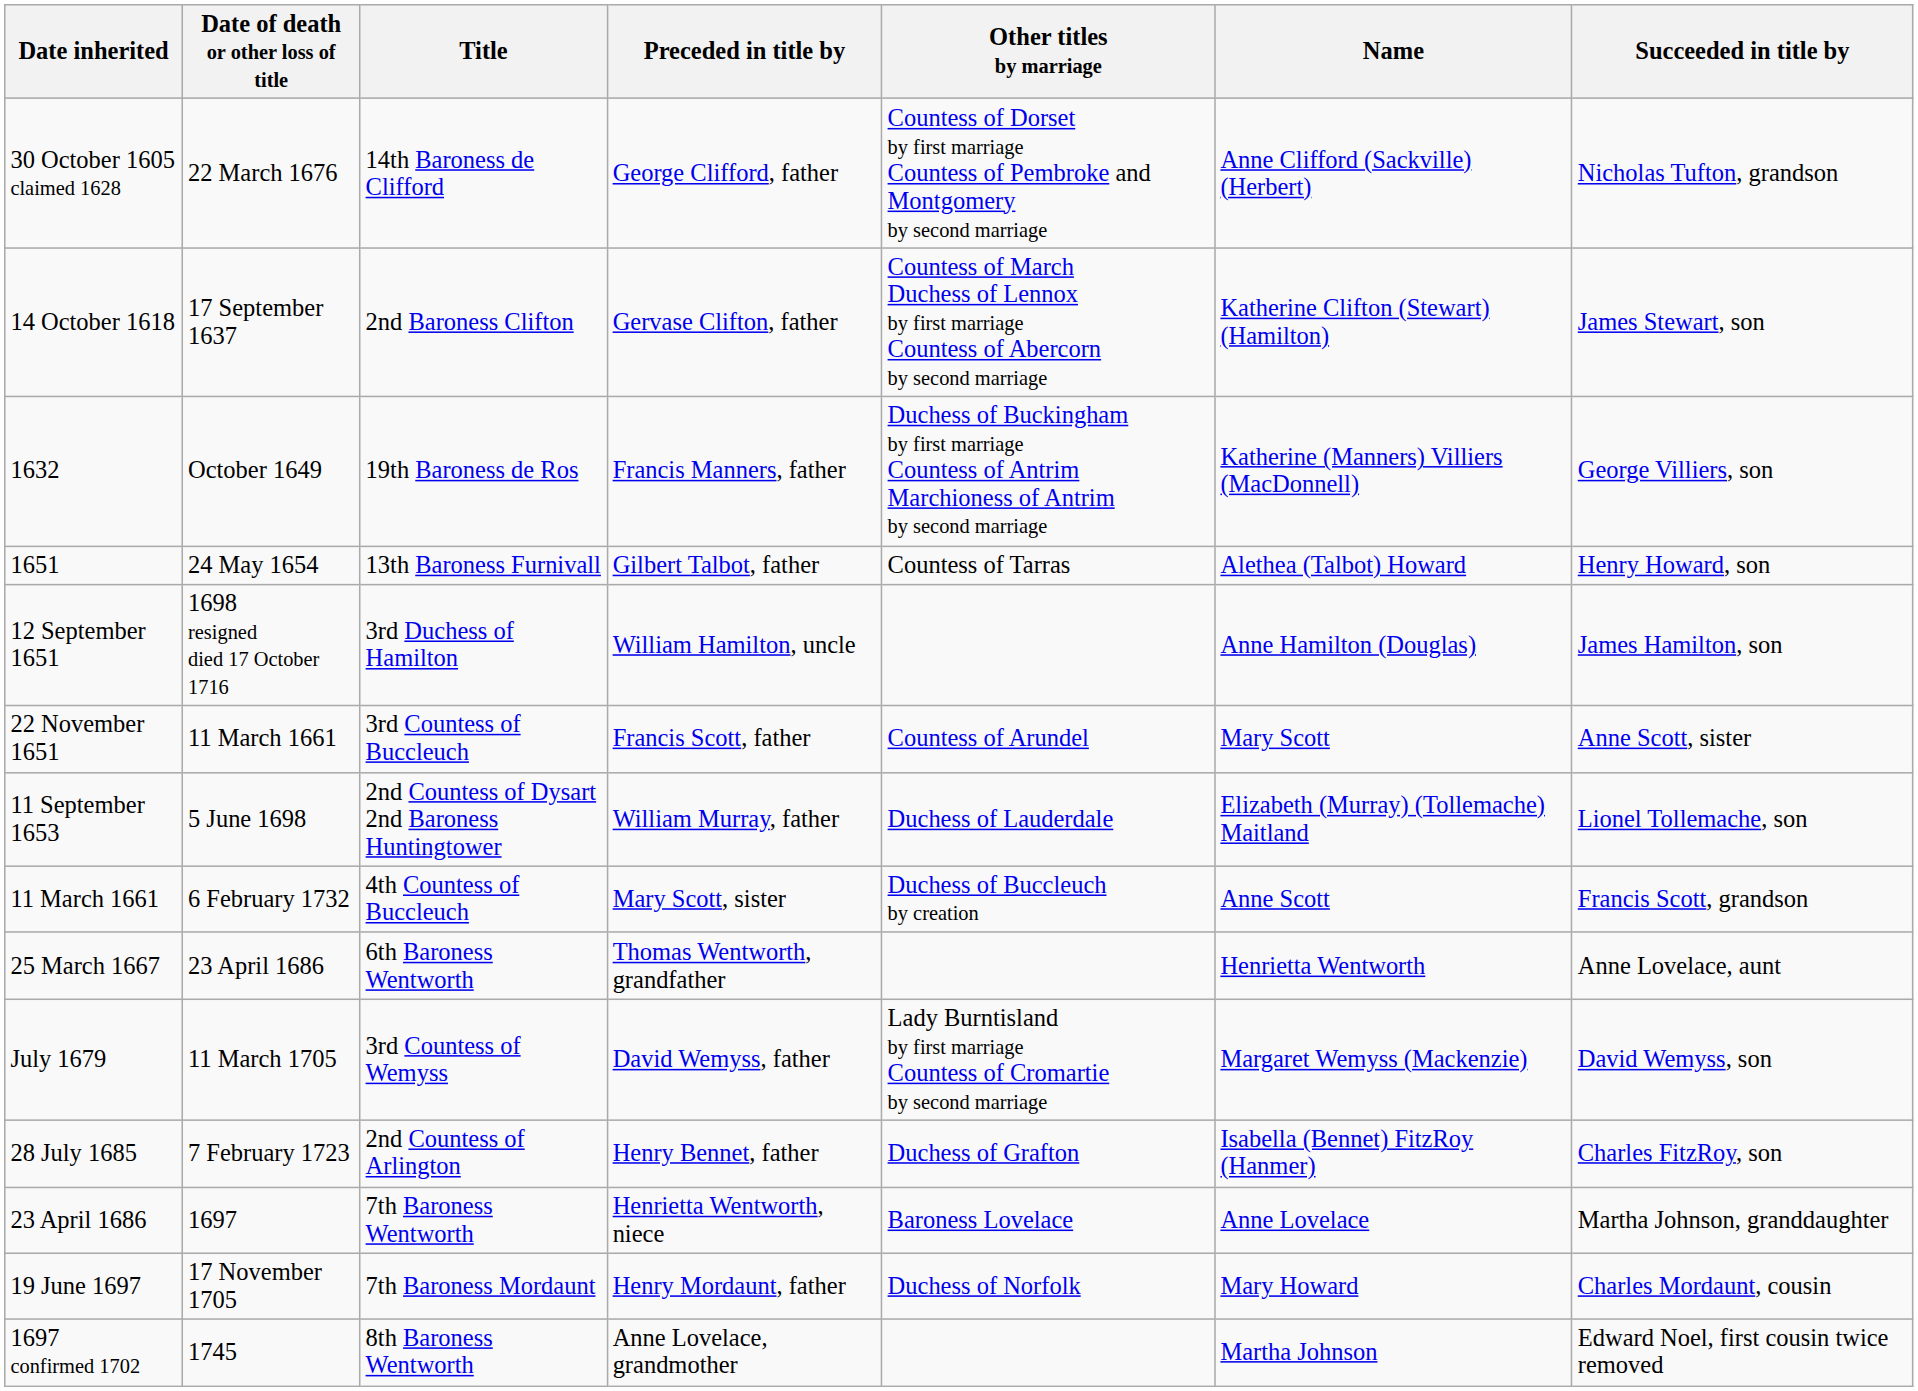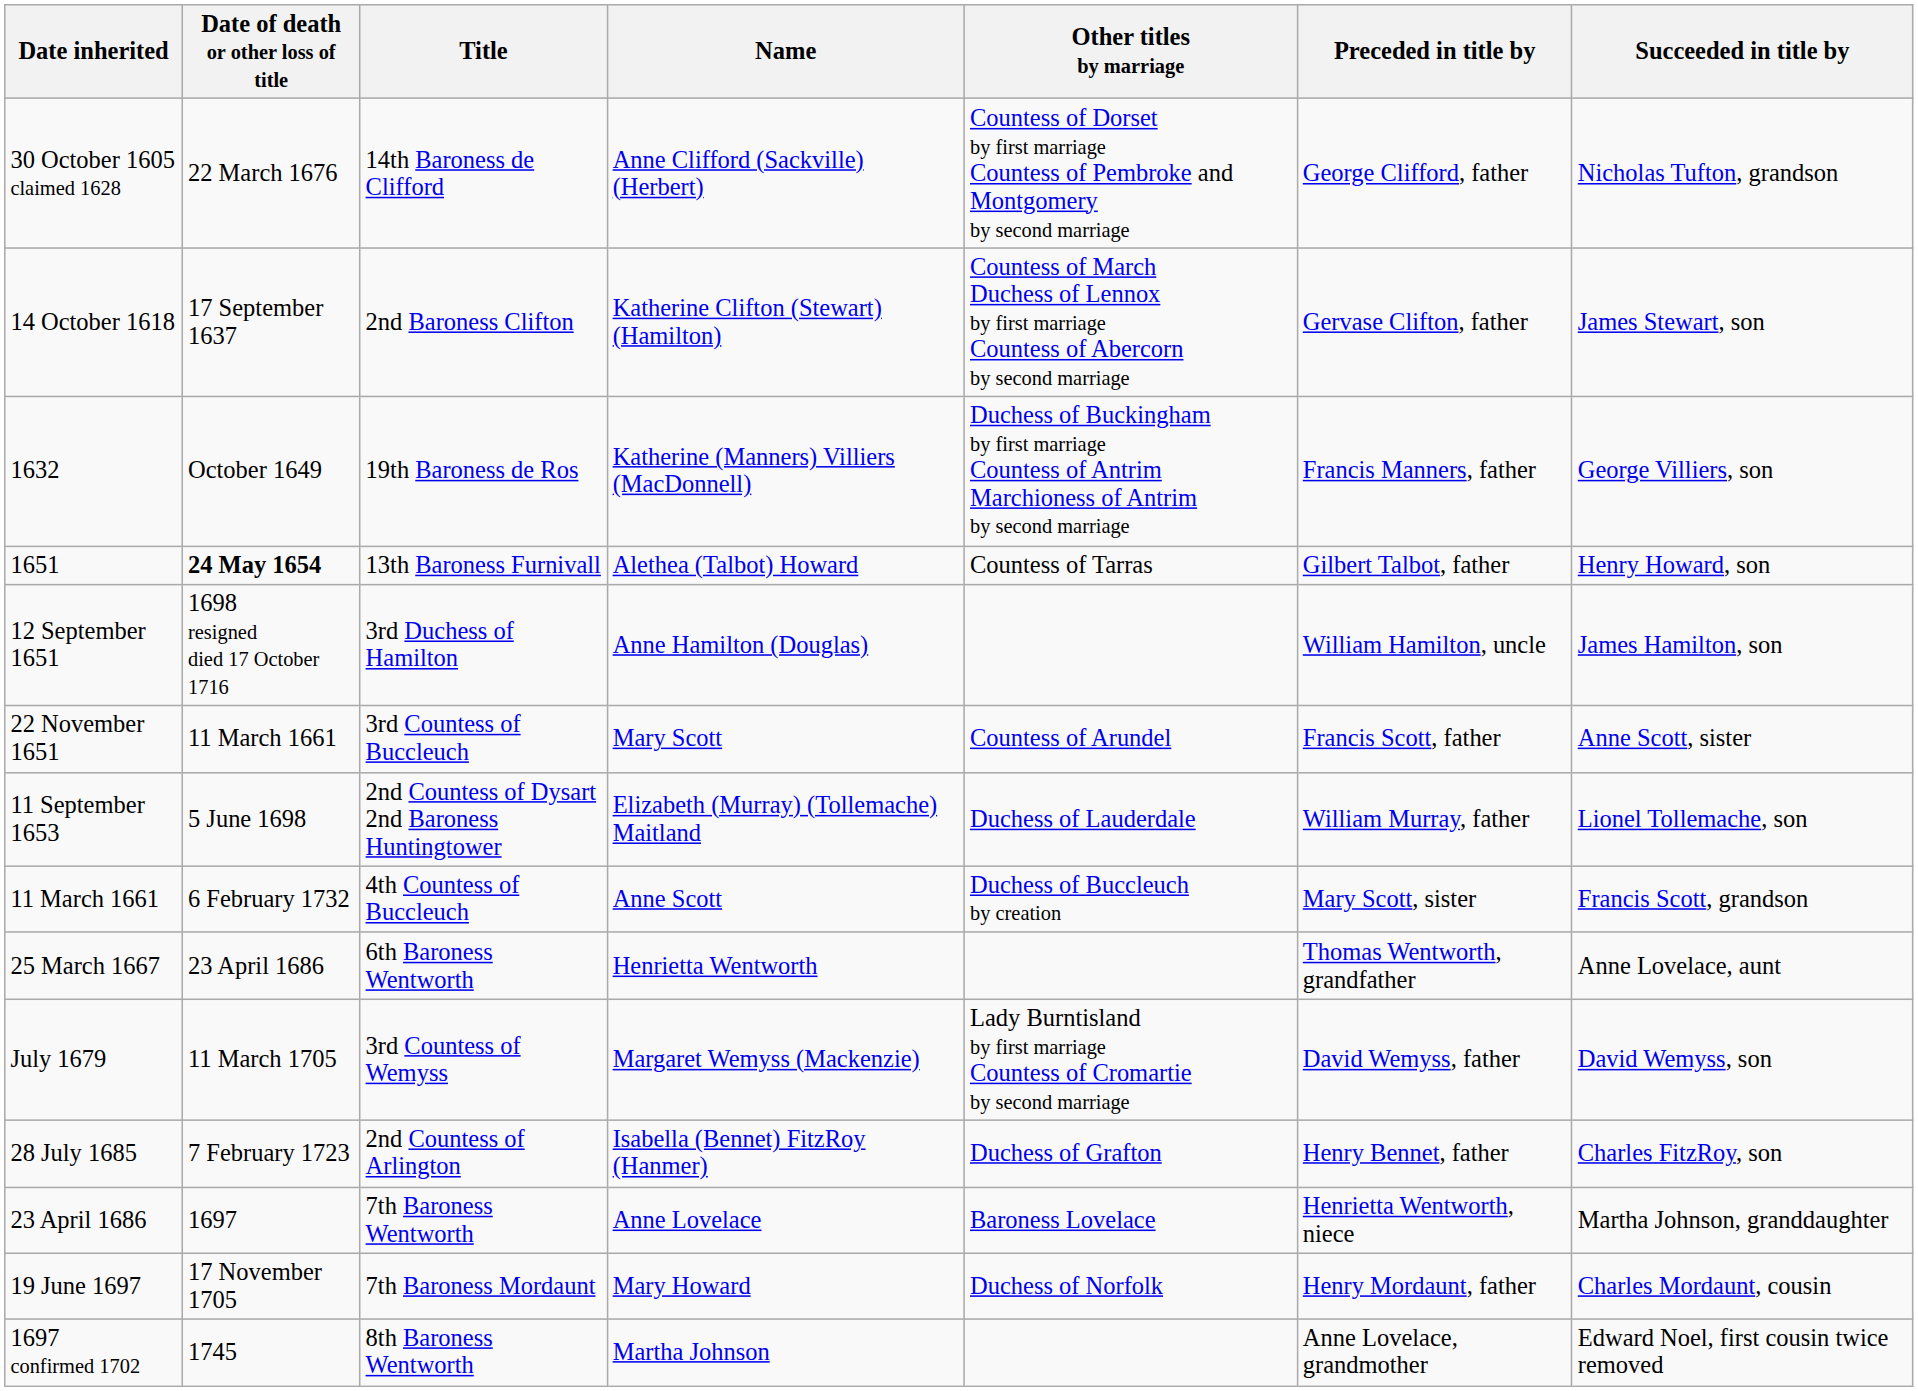 <table Class="wikitable" align="center">
 <tr>
 <th>Date inherited</th>
 <th>Date of death<br><small>or other loss of title</small></th>
 <th>Title</th>
+<th>Name</th>
+<th>Other titles<br><small>by marriage</small></th>
 <th>Preceded in title by</th>
-<th>Other titles<br><small>by marriage</small></th>
-<th>Name</th>
 <th>Succeeded in title by</th>
 </tr>
 <tr>
 <td>30 October 1605<br><small>claimed 1628</small></td>
 <td>22 March 1676</td>
 <td>14th <a href='#'>Baroness de Clifford</a></td>
+<td><a href='#'>Anne Clifford (Sackville) (Herbert)</a></td>
+<td><a href='#'>Countess of Dorset</a><br><small>by first marriage</small><br><a href='#'>Countess of Pembroke</a> and <a href='#'>Montgomery</a><br><small>by second marriage</small></td>
 <td><a href='#'>George Clifford</a>, father</td>
-<td><a href='#'>Countess of Dorset</a><br><small>by first marriage</small><br><a href='#'>Countess of Pembroke</a> and <a href='#'>Montgomery</a><br><small>by second marriage</small></td>
-<td><a href='#'>Anne Clifford (Sackville) (Herbert)</a></td>
 <td><a href='#'>Nicholas Tufton</a>, grandson</td>
 </tr>
 <tr>
 <td>14 October 1618</td>
 <td>17 September 1637</td>
 <td>2nd <a href='#'>Baroness Clifton</a></td>
+<td><a href='#'>Katherine Clifton (Stewart) (Hamilton)</a></td>
+<td><a href='#'>Countess of March</a><br><a href='#'>Duchess of Lennox</a><br><small>by first marriage</small><br><a href='#'>Countess of Abercorn</a><br><small>by second marriage</small></td>
 <td><a href='#'>Gervase Clifton</a>, father</td>
-<td><a href='#'>Countess of March</a><br><a href='#'>Duchess of Lennox</a><br><small>by first marriage</small><br><a href='#'>Countess of Abercorn</a><br><small>by second marriage</small></td>
-<td><a href='#'>Katherine Clifton (Stewart) (Hamilton)</a></td>
 <td><a href='#'>James Stewart</a>, son</td>
 </tr>
 <tr>
 <td>1632</td>
 <td>October 1649</td>
 <td>19th <a href='#'>Baroness de Ros</a></td>
+<td><a href='#'>Katherine (Manners) Villiers (MacDonnell)</a></td>
+<td><a href='#'>Duchess of Buckingham</a><br><small>by first marriage</small><br><a href='#'>Countess of Antrim</a><br><a href='#'>Marchioness of Antrim</a><br><small>by second marriage</small></td>
 <td><a href='#'>Francis Manners</a>, father</td>
-<td><a href='#'>Duchess of Buckingham</a><br><small>by first marriage</small><br><a href='#'>Countess of Antrim</a><br><a href='#'>Marchioness of Antrim</a><br><small>by second marriage</small></td>
-<td><a href='#'>Katherine (Manners) Villiers (MacDonnell)</a></td>
 <td><a href='#'>George Villiers</a>, son</td>
 </tr>
 <tr>
 <td>1651</td>
-<td>24 May 1654</td>
+<td><strong>24 May 1654</strong></td>
 <td>13th <a href='#'>Baroness Furnivall</a></td>
+<td><a href='#'>Alethea (Talbot) Howard</a></td>
+<td>Countess of Tarras</td>
 <td><a href='#'>Gilbert Talbot</a>, father</td>
-<td>Countess of Tarras</td>
-<td><a href='#'>Alethea (Talbot) Howard</a></td>
 <td><a href='#'>Henry Howard</a>, son</td>
 </tr>
 <tr>
 <td>12 September 1651</td>
 <td>1698<br><small>resigned<br>died 17 October 1716</small></td>
 <td>3rd <a href='#'>Duchess of Hamilton</a></td>
+<td><a href='#'>Anne Hamilton (Douglas)</a></td>
+<td></td>
 <td><a href='#'>William Hamilton</a>, uncle</td>
-<td></td>
-<td><a href='#'>Anne Hamilton (Douglas)</a></td>
 <td><a href='#'>James Hamilton</a>, son</td>
 </tr>
 <tr>
 <td>22 November 1651</td>
 <td>11 March 1661</td>
 <td>3rd <a href='#'>Countess of Buccleuch</a></td>
+<td><a href='#'>Mary Scott</a></td>
+<td><a href='#'>Countess of Arundel</a></td>
 <td><a href='#'>Francis Scott</a>, father</td>
-<td><a href='#'>Countess of Arundel</a></td>
-<td><a href='#'>Mary Scott</a></td>
 <td><a href='#'>Anne Scott</a>, sister</td>
 </tr>
 <tr>
 <td>11 September 1653</td>
 <td>5 June 1698</td>
 <td>2nd <a href='#'>Countess of Dysart</a><br>2nd <a href='#'>Baroness Huntingtower</a></td>
+<td><a href='#'>Elizabeth (Murray) (Tollemache) Maitland</a></td>
+<td><a href='#'>Duchess of Lauderdale</a></td>
 <td><a href='#'>William Murray</a>, father</td>
-<td><a href='#'>Duchess of Lauderdale</a></td>
-<td><a href='#'>Elizabeth (Murray) (Tollemache) Maitland</a></td>
 <td><a href='#'>Lionel Tollemache</a>, son</td>
 </tr>
 <tr>
 <td>11 March 1661</td>
 <td>6 February 1732</td>
 <td>4th <a href='#'>Countess of Buccleuch</a></td>
+<td><a href='#'>Anne Scott</a></td>
+<td><a href='#'>Duchess of Buccleuch</a><br><small>by creation</small></td>
 <td><a href='#'>Mary Scott</a>, sister</td>
-<td><a href='#'>Duchess of Buccleuch</a><br><small>by creation</small></td>
-<td><a href='#'>Anne Scott</a></td>
 <td><a href='#'>Francis Scott</a>, grandson</td>
 </tr>
 <tr>
 <td>25 March 1667</td>
 <td>23 April 1686</td>
 <td>6th <a href='#'>Baroness Wentworth</a></td>
+<td><a href='#'>Henrietta Wentworth</a></td>
+<td></td>
 <td><a href='#'>Thomas Wentworth</a>, grandfather</td>
-<td></td>
-<td><a href='#'>Henrietta Wentworth</a></td>
 <td>Anne Lovelace, aunt</td>
 </tr>
 <tr>
 <td>July 1679</td>
 <td>11 March 1705</td>
 <td>3rd <a href='#'>Countess of Wemyss</a></td>
+<td><a href='#'>Margaret Wemyss (Mackenzie)</a></td>
+<td>Lady Burntisland<br><small>by first marriage</small><br><a href='#'>Countess of Cromartie</a><br><small>by second marriage</small></td>
 <td><a href='#'>David Wemyss</a>, father</td>
-<td>Lady Burntisland<br><small>by first marriage</small><br><a href='#'>Countess of Cromartie</a><br><small>by second marriage</small></td>
-<td><a href='#'>Margaret Wemyss (Mackenzie)</a></td>
 <td><a href='#'>David Wemyss</a>, son</td>
 </tr>
 <tr>
 <td>28 July 1685</td>
 <td>7 February 1723</td>
 <td>2nd <a href='#'>Countess of Arlington</a></td>
+<td><a href='#'>Isabella (Bennet) FitzRoy (Hanmer)</a></td>
+<td><a href='#'>Duchess of Grafton</a></td>
 <td><a href='#'>Henry Bennet</a>, father</td>
-<td><a href='#'>Duchess of Grafton</a></td>
-<td><a href='#'>Isabella (Bennet) FitzRoy (Hanmer)</a></td>
 <td><a href='#'>Charles FitzRoy</a>, son</td>
 </tr>
 <tr>
 <td>23 April 1686</td>
 <td>1697</td>
 <td>7th <a href='#'>Baroness Wentworth</a></td>
+<td><a href='#'>Anne Lovelace</a></td>
+<td><a href='#'>Baroness Lovelace</a></td>
 <td><a href='#'>Henrietta Wentworth</a>, niece</td>
-<td><a href='#'>Baroness Lovelace</a></td>
-<td><a href='#'>Anne Lovelace</a></td>
 <td>Martha Johnson, granddaughter</td>
 </tr>
 <tr>
 <td>19 June 1697</td>
 <td>17 November 1705</td>
 <td>7th <a href='#'>Baroness Mordaunt</a></td>
+<td><a href='#'>Mary Howard</a></td>
+<td><a href='#'>Duchess of Norfolk</a></td>
 <td><a href='#'>Henry Mordaunt</a>, father</td>
-<td><a href='#'>Duchess of Norfolk</a></td>
-<td><a href='#'>Mary Howard</a></td>
 <td><a href='#'>Charles Mordaunt</a>, cousin</td>
 </tr>
 <tr>
 <td>1697<br><small>confirmed 1702</small></td>
 <td>1745</td>
 <td>8th <a href='#'>Baroness Wentworth</a></td>
+<td><a href='#'>Martha Johnson</a></td>
+<td></td>
 <td>Anne Lovelace, grandmother</td>
-<td></td>
-<td><a href='#'>Martha Johnson</a></td>
 <td>Edward Noel, first cousin twice removed</td>
 </tr>
 </table>
